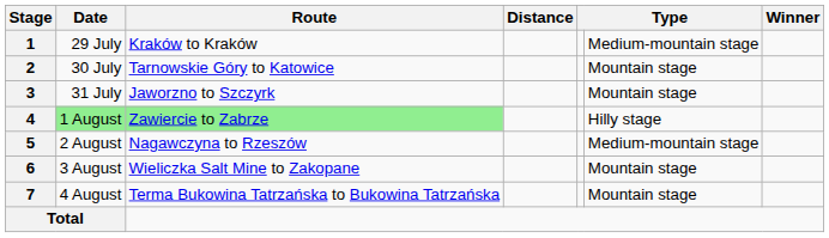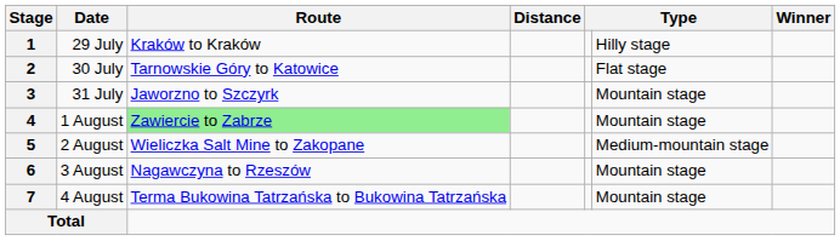 <table class="wikitable">
 <tr>
 <th>Stage</th>
 <th>Date</th>
 <th>Route</th>
 <th>Distance</th>
 <th colspan="2">Type</th>
 <th>Winner</th>
 </tr>
 <tr>
 <th>1</th>
 <td align=right>29 July</td>
 <td><a href='#'>Kraków</a> to Kraków</td>
 <td style="text-align:right;"></td>
 <td></td>
-<td>Medium-mountain stage</td>
+<td>Hilly stage</td>
 <td></td>
 </tr>
 <tr>
 <th>2</th>
 <td align=right>30 July</td>
 <td><a href='#'>Tarnowskie Góry</a> to <a href='#'>Katowice</a></td>
 <td style="text-align:right;"></td>
 <td></td>
-<td>Mountain stage</td>
+<td>Flat stage</td>
 <td></td>
 </tr>
 <tr>
 <th>3</th>
 <td align=right>31 July</td>
 <td><a href='#'>Jaworzno</a> to <a href='#'>Szczyrk</a></td>
 <td style="text-align:right;"></td>
 <td></td>
 <td>Mountain stage</td>
 <td></td>
 </tr>
 <tr>
 <th>4</th>
-<td align=right style="background: lightgreen;">1 August</td>
+<td align=right>1 August</td>
 <td style="background: lightgreen;"><a href='#'>Zawiercie</a> to <a href='#'>Zabrze</a></td>
 <td style="text-align:right;"></td>
 <td></td>
-<td>Hilly stage</td>
+<td>Mountain stage</td>
 <td></td>
 </tr>
 <tr>
 <th>5</th>
 <td align=right>2 August</td>
-<td><a href='#'>Nagawczyna</a> to <a href='#'>Rzeszów</a></td>
+<td><a href='#'>Wieliczka Salt Mine</a> to <a href='#'>Zakopane</a></td>
 <td style="text-align:right;"></td>
 <td></td>
 <td>Medium-mountain stage</td>
 <td></td>
 </tr>
 <tr>
 <th>6</th>
 <td align=right>3 August</td>
-<td><a href='#'>Wieliczka Salt Mine</a> to <a href='#'>Zakopane</a></td>
+<td><a href='#'>Nagawczyna</a> to <a href='#'>Rzeszów</a></td>
 <td style="text-align:right;"></td>
 <td></td>
 <td>Mountain stage</td>
 <td></td>
 </tr>
 <tr>
 <th>7</th>
 <td align=right>4 August</td>
 <td><a href='#'>Terma Bukowina Tatrzańska</a> to <a href='#'>Bukowina Tatrzańska</a></td>
 <td style="text-align:right;"></td>
 <td></td>
 <td>Mountain stage</td>
 <td></td>
 </tr>
 <tr>
 <th colspan="2">Total</th>
 <td colspan="6" style="text-align:center;"></td>
 </tr>
 </table>
